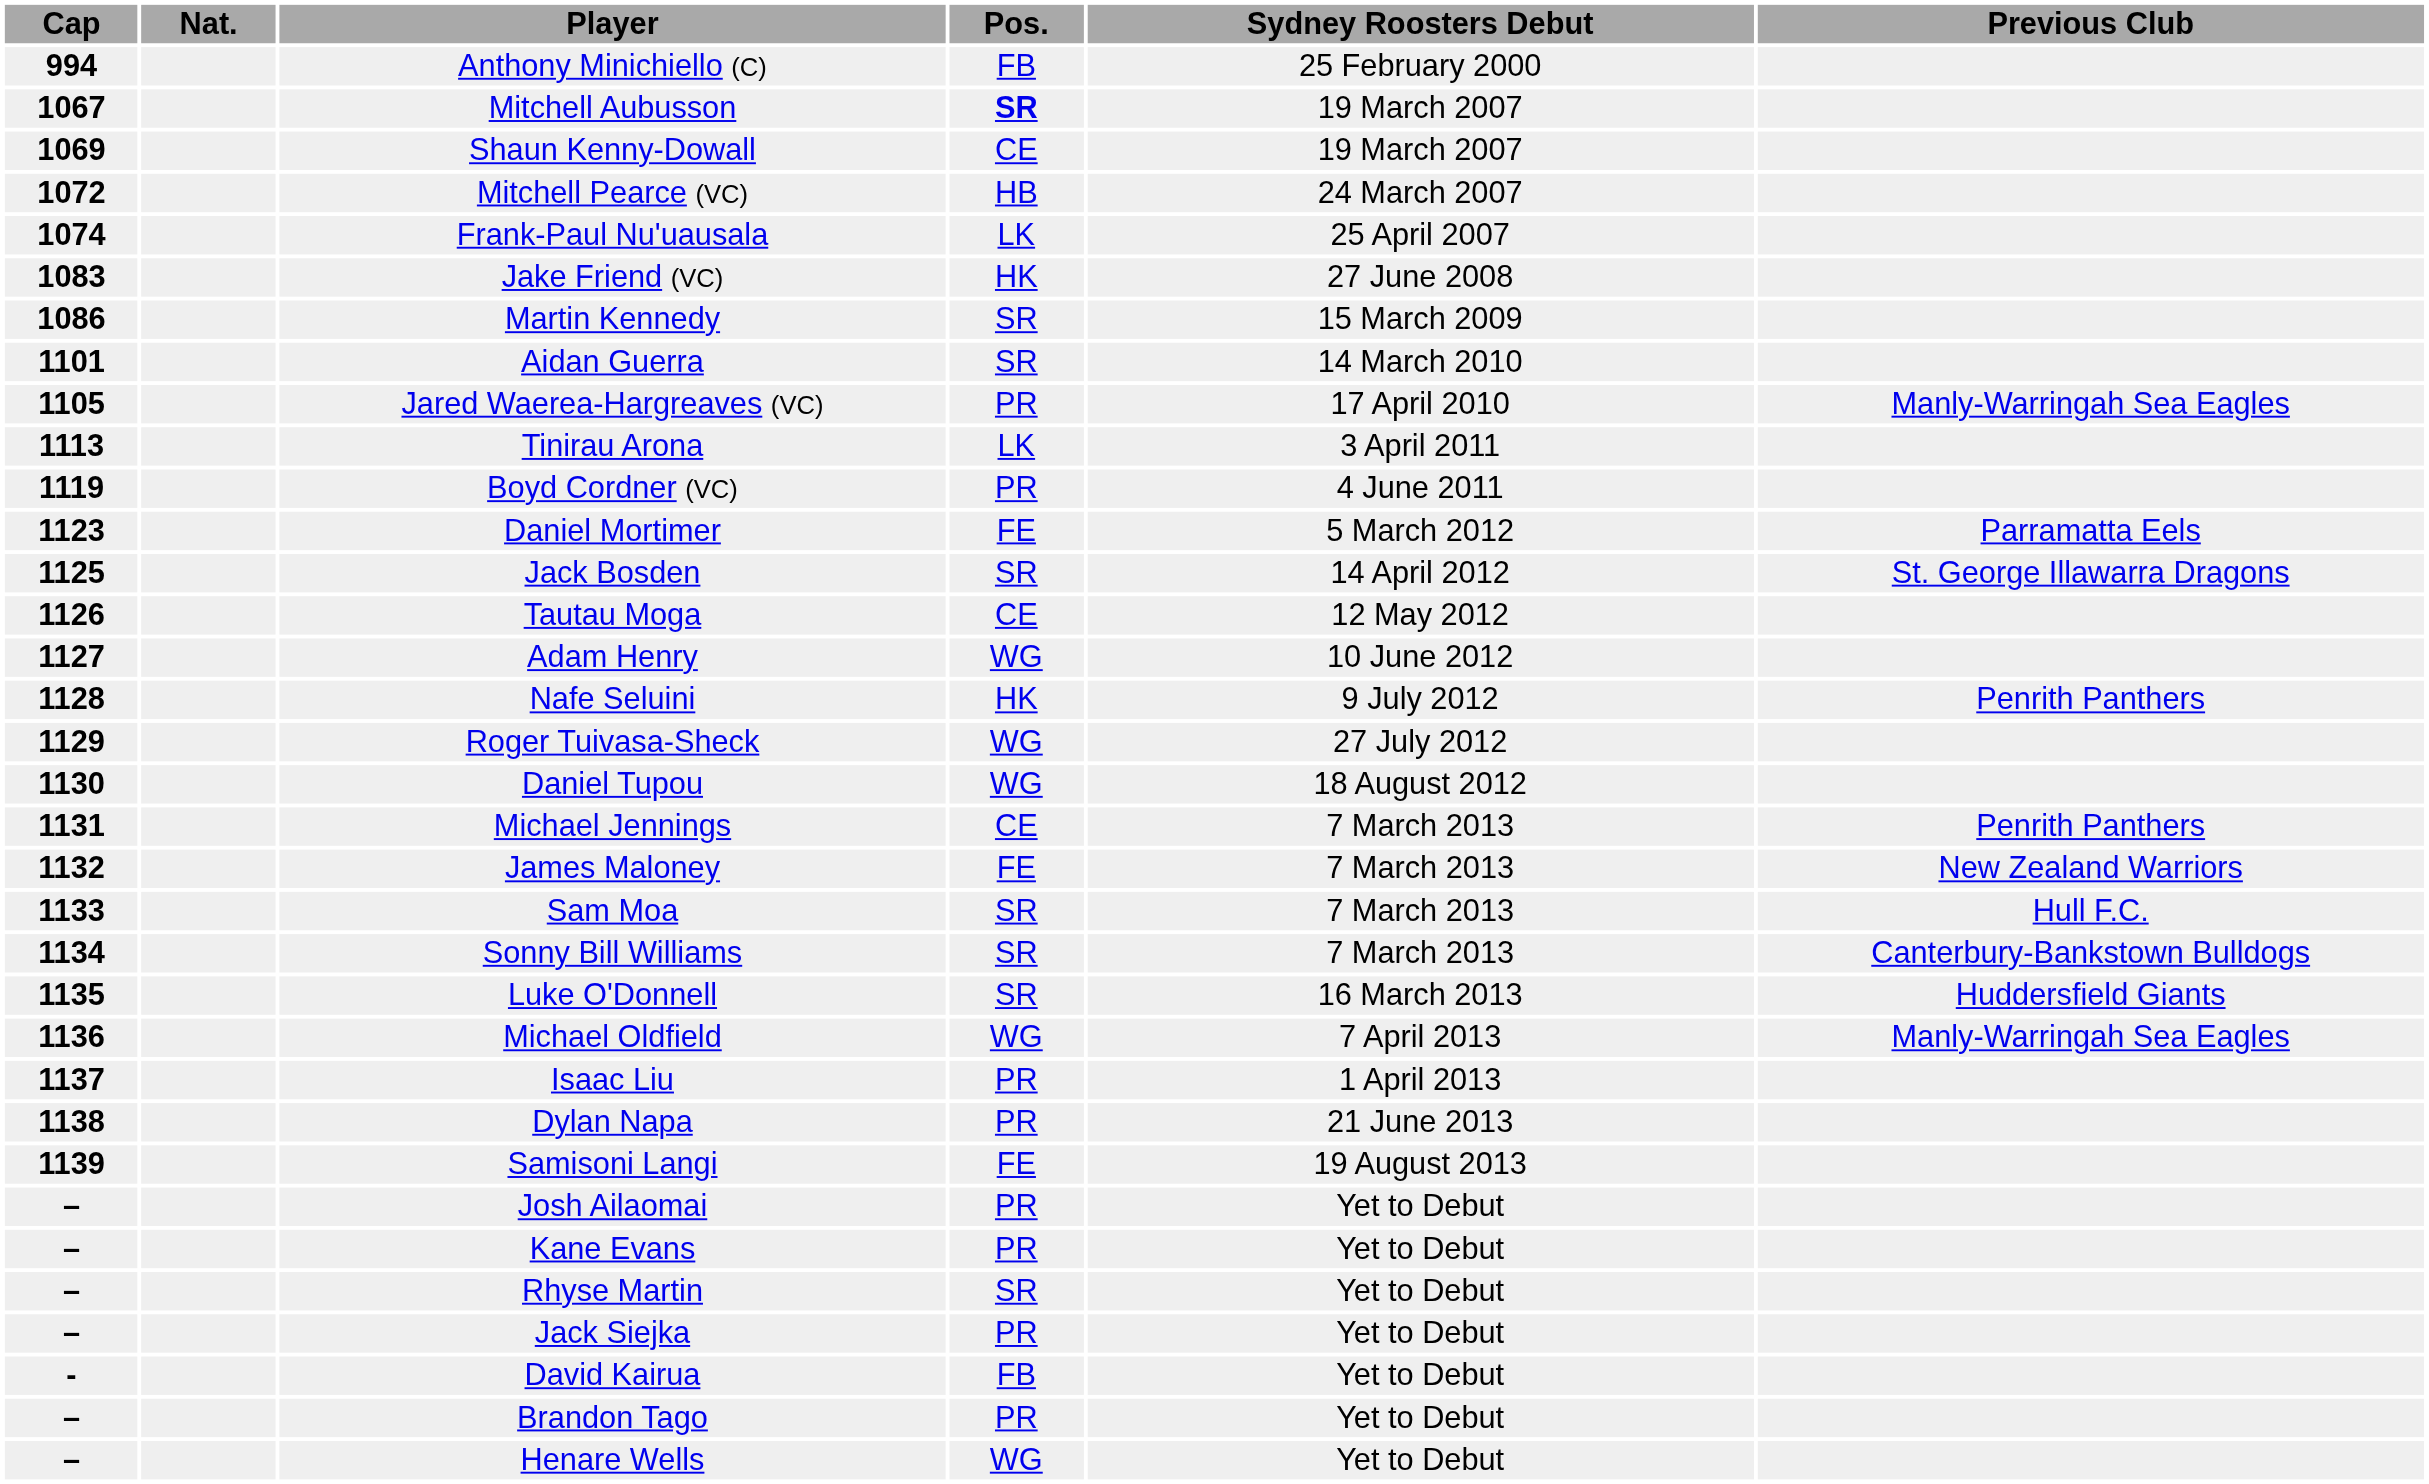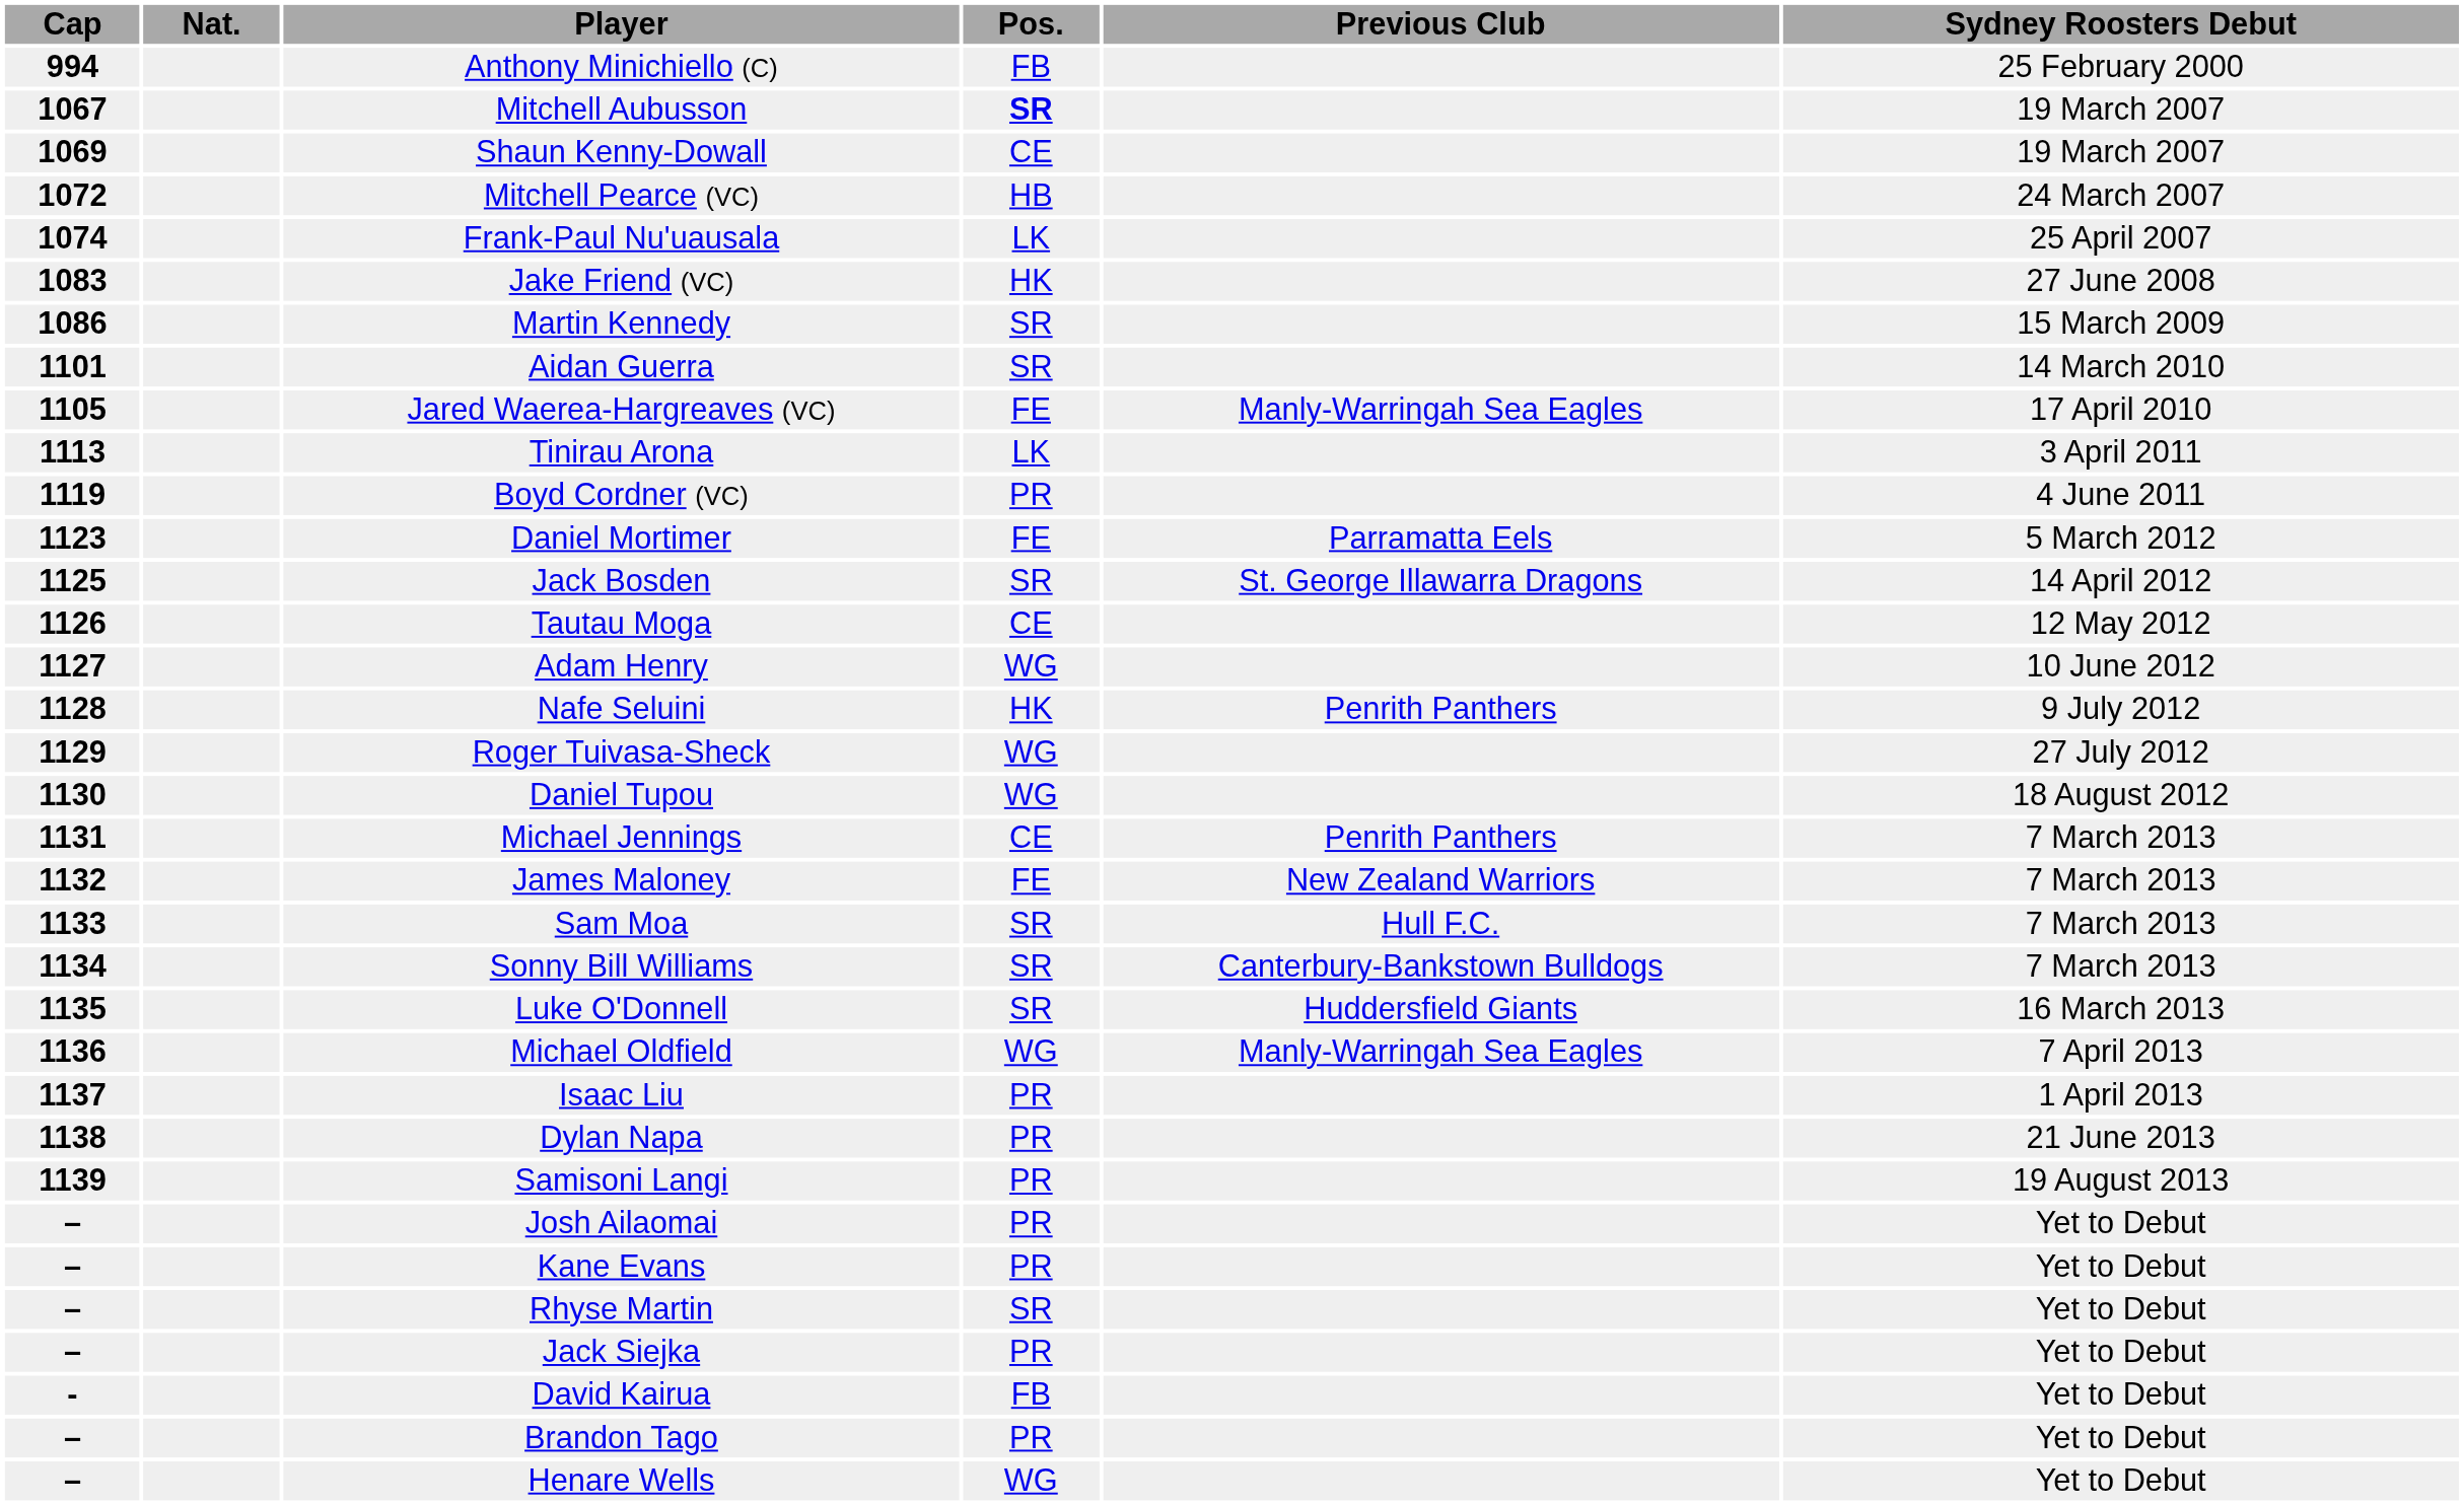 <table width="100%">
 <tr bgcolor="#A9A9A9">
 <th width="5%">Cap</th>
 <th width="5%">Nat.</th>
 <th width="25%">Player</th>
 <th width="5%">Pos.</th>
+<th width="25%">Previous Club</th>
 <th width="25%">Sydney Roosters Debut</th>
-<th width="25%">Previous Club</th>
 </tr>
 <tr bgcolor="#EFEFEF">
 <td align=center><strong>994</strong></td>
 <td align=center></td>
 <td align=center><a href='#'>Anthony Minichiello</a> <small>(C)</small></td>
 <td align=center><a href='#'>FB</a></td>
+<td align=center></td>
 <td align=center>25 February 2000</td>
-<td align=center></td>
 </tr>
 <tr bgcolor="#EFEFEF">
 <td align=center><strong>1067</strong></td>
 <td align=center></td>
 <td align=center><a href='#'>Mitchell Aubusson</a></td>
 <td align=center><strong><a href='#'>SR</a></strong></td>
+<td align=center></td>
 <td align=center>19 March 2007</td>
-<td align=center></td>
 </tr>
 <tr bgcolor="#EFEFEF">
 <td align=center><strong>1069</strong></td>
 <td align=center></td>
 <td align=center><a href='#'>Shaun Kenny-Dowall</a></td>
 <td align=center><a href='#'>CE</a></td>
+<td align=center></td>
 <td align=center>19 March 2007</td>
-<td align=center></td>
 </tr>
 <tr bgcolor="#EFEFEF">
 <td align=center><strong>1072</strong></td>
 <td align=center></td>
 <td align=center><a href='#'>Mitchell Pearce</a> <small>(VC)</small></td>
 <td align=center><a href='#'>HB</a></td>
+<td align=center></td>
 <td align=center>24 March 2007</td>
-<td align=center></td>
 </tr>
 <tr bgcolor="#EFEFEF">
 <td align=center><strong>1074</strong></td>
 <td align=center></td>
 <td align=center><a href='#'>Frank-Paul Nu'uausala</a></td>
 <td align=center><a href='#'>LK</a></td>
+<td align=center></td>
 <td align=center>25 April 2007</td>
-<td align=center></td>
 </tr>
 <tr bgcolor="#EFEFEF">
 <td align=center><strong>1083</strong></td>
 <td align=center></td>
 <td align=center><a href='#'>Jake Friend</a> <small>(VC)</small></td>
 <td align=center><a href='#'>HK</a></td>
+<td align=center></td>
 <td align=center>27 June 2008</td>
-<td align=center></td>
 </tr>
 <tr bgcolor="#EFEFEF">
 <td align=center><strong>1086</strong></td>
 <td align=center></td>
 <td align=center><a href='#'>Martin Kennedy</a></td>
 <td align=center><a href='#'>SR</a></td>
+<td align=center></td>
 <td align=center>15 March 2009</td>
-<td align=center></td>
 </tr>
 <tr bgcolor="#EFEFEF">
 <td align=center><strong>1101</strong></td>
 <td align=center></td>
 <td align=center><a href='#'>Aidan Guerra</a></td>
 <td align=center><a href='#'>SR</a></td>
+<td align=center></td>
 <td align=center>14 March 2010</td>
-<td align=center></td>
 </tr>
 <tr bgcolor="#EFEFEF">
 <td align=center><strong>1105</strong></td>
 <td align=center></td>
 <td align=center><a href='#'>Jared Waerea-Hargreaves</a> <small>(VC)</small></td>
-<td align=center><a href='#'>PR</a></td>
+<td align=center><a href='#'>FE</a></td>
+<td align=center><a href='#'>Manly-Warringah Sea Eagles</a></td>
 <td align=center>17 April 2010</td>
-<td align=center><a href='#'>Manly-Warringah Sea Eagles</a></td>
 </tr>
 <tr bgcolor="#EFEFEF">
 <td align=center><strong>1113</strong></td>
 <td align=center></td>
 <td align=center><a href='#'>Tinirau Arona</a></td>
 <td align=center><a href='#'>LK</a></td>
+<td align=center></td>
 <td align=center>3 April 2011</td>
-<td align=center></td>
 </tr>
 <tr bgcolor="#EFEFEF">
 <td align=center><strong>1119</strong></td>
 <td align=center></td>
 <td align=center><a href='#'>Boyd Cordner</a> <small>(VC)</small></td>
 <td align=center><a href='#'>PR</a></td>
+<td align=center></td>
 <td align=center>4 June 2011</td>
-<td align=center></td>
 </tr>
 <tr bgcolor="#EFEFEF">
 <td align=center><strong>1123</strong></td>
 <td align=center></td>
 <td align=center><a href='#'>Daniel Mortimer</a></td>
 <td align=center><a href='#'>FE</a></td>
+<td align=center><a href='#'>Parramatta Eels</a></td>
 <td align=center>5 March 2012</td>
-<td align=center><a href='#'>Parramatta Eels</a></td>
 </tr>
 <tr bgcolor="#EFEFEF">
 <td align=center><strong>1125</strong></td>
 <td align=center></td>
 <td align=center><a href='#'>Jack Bosden</a></td>
 <td align=center><a href='#'>SR</a></td>
+<td align=center><a href='#'>St. George Illawarra Dragons</a></td>
 <td align=center>14 April 2012</td>
-<td align=center><a href='#'>St. George Illawarra Dragons</a></td>
 </tr>
 <tr bgcolor="#EFEFEF">
 <td align=center><strong>1126</strong></td>
 <td align=center></td>
 <td align=center><a href='#'>Tautau Moga</a></td>
 <td align=center><a href='#'>CE</a></td>
+<td align=center></td>
 <td align=center>12 May 2012</td>
-<td align=center></td>
 </tr>
 <tr bgcolor="#EFEFEF">
 <td align=center><strong>1127</strong></td>
 <td align=center></td>
 <td align=center><a href='#'>Adam Henry</a></td>
 <td align=center><a href='#'>WG</a></td>
+<td align=center></td>
 <td align=center>10 June 2012</td>
-<td align=center></td>
 </tr>
 <tr bgcolor="#EFEFEF">
 <td align=center><strong>1128</strong></td>
 <td align=center></td>
 <td align=center><a href='#'>Nafe Seluini</a></td>
 <td align=center><a href='#'>HK</a></td>
+<td align=center><a href='#'>Penrith Panthers</a></td>
 <td align=center>9 July 2012</td>
-<td align=center><a href='#'>Penrith Panthers</a></td>
 </tr>
 <tr bgcolor="#EFEFEF">
 <td align=center><strong>1129</strong></td>
 <td align=center></td>
 <td align=center><a href='#'>Roger Tuivasa-Sheck</a></td>
 <td align=center><a href='#'>WG</a></td>
+<td align=center></td>
 <td align=center>27 July 2012</td>
-<td align=center></td>
 </tr>
 <tr bgcolor="#EFEFEF">
 <td align=center><strong>1130</strong></td>
 <td align=center></td>
 <td align=center><a href='#'>Daniel Tupou</a></td>
 <td align=center><a href='#'>WG</a></td>
+<td align=center></td>
 <td align=center>18 August 2012</td>
-<td align=center></td>
 </tr>
 <tr bgcolor="#EFEFEF">
 <td align=center><strong>1131</strong></td>
 <td align=center></td>
 <td align=center><a href='#'>Michael Jennings</a></td>
 <td align=center><a href='#'>CE</a></td>
+<td align=center><a href='#'>Penrith Panthers</a></td>
 <td align=center>7 March 2013</td>
-<td align=center><a href='#'>Penrith Panthers</a></td>
 </tr>
 <tr bgcolor="#EFEFEF">
 <td align=center><strong>1132</strong></td>
 <td align=center></td>
 <td align=center><a href='#'>James Maloney</a></td>
 <td align=center><a href='#'>FE</a></td>
+<td align=center><a href='#'>New Zealand Warriors</a></td>
 <td align=center>7 March 2013</td>
-<td align=center><a href='#'>New Zealand Warriors</a></td>
 </tr>
 <tr bgcolor="#EFEFEF">
 <td align=center><strong>1133</strong></td>
 <td align=center></td>
 <td align=center><a href='#'>Sam Moa</a></td>
 <td align=center><a href='#'>SR</a></td>
+<td align=center><a href='#'>Hull F.C.</a></td>
 <td align=center>7 March 2013</td>
-<td align=center><a href='#'>Hull F.C.</a></td>
 </tr>
 <tr bgcolor="#EFEFEF">
 <td align=center><strong>1134</strong></td>
 <td align=center></td>
 <td align=center><a href='#'>Sonny Bill Williams</a></td>
 <td align=center><a href='#'>SR</a></td>
+<td align=center><a href='#'>Canterbury-Bankstown Bulldogs</a></td>
 <td align=center>7 March 2013</td>
-<td align=center><a href='#'>Canterbury-Bankstown Bulldogs</a></td>
 </tr>
 <tr bgcolor="#EFEFEF">
 <td align=center><strong>1135</strong></td>
 <td align=center></td>
 <td align=center><a href='#'>Luke O'Donnell</a></td>
 <td align=center><a href='#'>SR</a></td>
+<td align=center><a href='#'>Huddersfield Giants</a></td>
 <td align=center>16 March 2013</td>
-<td align=center><a href='#'>Huddersfield Giants</a></td>
 </tr>
 <tr bgcolor="#EFEFEF">
 <td align=center><strong>1136</strong></td>
 <td align=center></td>
 <td align=center><a href='#'>Michael Oldfield</a></td>
 <td align=center><a href='#'>WG</a></td>
+<td align=center><a href='#'>Manly-Warringah Sea Eagles</a></td>
 <td align=center>7 April 2013</td>
-<td align=center><a href='#'>Manly-Warringah Sea Eagles</a></td>
 </tr>
 <tr bgcolor="#EFEFEF">
 <td align=center><strong>1137</strong></td>
 <td align=center></td>
 <td align=center><a href='#'>Isaac Liu</a></td>
 <td align=center><a href='#'>PR</a></td>
+<td align=center></td>
 <td align=center>1 April 2013</td>
-<td align=center></td>
 </tr>
 <tr bgcolor="#EFEFEF">
 <td align=center><strong>1138</strong></td>
 <td align=center></td>
 <td align=center><a href='#'>Dylan Napa</a></td>
 <td align=center><a href='#'>PR</a></td>
+<td align=center></td>
 <td align=center>21 June 2013</td>
-<td align=center></td>
 </tr>
 <tr bgcolor="#EFEFEF">
 <td align=center><strong>1139</strong></td>
 <td align=center></td>
 <td align=center><a href='#'>Samisoni Langi</a></td>
-<td align=center><a href='#'>FE</a></td>
+<td align=center><a href='#'>PR</a></td>
+<td align=center></td>
 <td align=center>19 August 2013</td>
-<td align=center></td>
 </tr>
 <tr bgcolor="#EFEFEF">
 <td align=center><strong>–</strong></td>
 <td align=center></td>
 <td align=center><a href='#'>Josh Ailaomai</a></td>
 <td align=center><a href='#'>PR</a></td>
+<td align=center></td>
 <td align=center>Yet to Debut</td>
-<td align=center></td>
 </tr>
 <tr bgcolor="#EFEFEF">
 <td align=center><strong>–</strong></td>
 <td align=center></td>
 <td align=center><a href='#'>Kane Evans</a></td>
 <td align=center><a href='#'>PR</a></td>
+<td align=center></td>
 <td align=center>Yet to Debut</td>
-<td align=center></td>
 </tr>
 <tr bgcolor="#EFEFEF">
 <td align=center><strong>–</strong></td>
 <td align=center></td>
 <td align=center><a href='#'>Rhyse Martin</a></td>
 <td align=center><a href='#'>SR</a></td>
+<td align=center></td>
 <td align=center>Yet to Debut</td>
-<td align=center></td>
 </tr>
 <tr bgcolor="#EFEFEF">
 <td align=center><strong>–</strong></td>
 <td align=center></td>
 <td align=center><a href='#'>Jack Siejka</a></td>
 <td align=center><a href='#'>PR</a></td>
+<td align=center></td>
 <td align=center>Yet to Debut</td>
-<td align=center></td>
 </tr>
 <tr bgcolor="#EFEFEF">
 <td align=center><strong>-</strong></td>
 <td align=center></td>
 <td align=center><a href='#'>David Kairua</a></td>
 <td align=center><a href='#'>FB</a></td>
+<td align=center></td>
 <td align=center>Yet to Debut</td>
-<td align=center></td>
 </tr>
 <tr bgcolor="#EFEFEF">
 <td align=center><strong>–</strong></td>
 <td align=center></td>
 <td align=center><a href='#'>Brandon Tago</a></td>
 <td align=center><a href='#'>PR</a></td>
+<td align=center></td>
 <td align=center>Yet to Debut</td>
-<td align=center></td>
 </tr>
 <tr bgcolor="#EFEFEF">
 <td align=center><strong>–</strong></td>
 <td align=center></td>
 <td align=center><a href='#'>Henare Wells</a></td>
 <td align=center><a href='#'>WG</a></td>
+<td align=center></td>
 <td align=center>Yet to Debut</td>
-<td align=center></td>
 </tr>
 </table>
